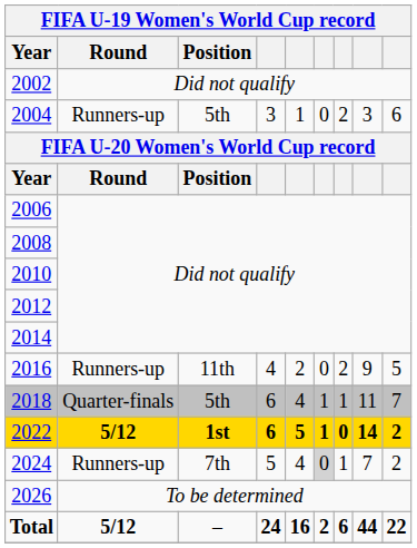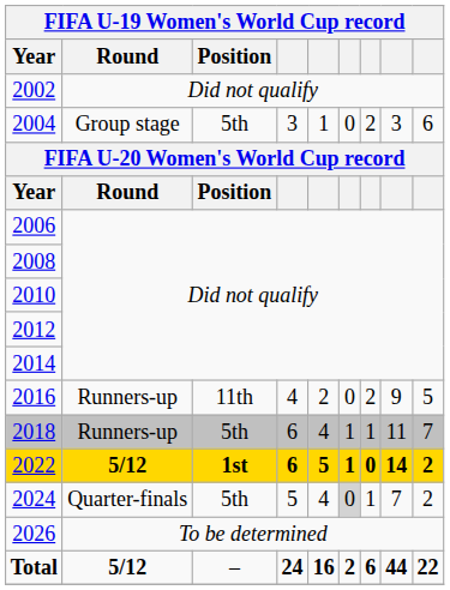 <table class="wikitable" style="text-align: center;">
 <tr>
 <th colspan=9><a href='#'>FIFA U-19 Women's World Cup record</a></th>
 </tr>
 <tr>
 <th>Year</th>
 <th>Round</th>
 <th>Position</th>
 <th></th>
 <th></th>
 <th></th>
 <th></th>
 <th></th>
 <th></th>
 </tr>
 <tr>
 <td> <a href='#'>2002</a></td>
 <td colspan=8><em>Did not qualify</em></td>
 </tr>
 <tr>
 <td> <a href='#'>2004</a></td>
-<td>Runners-up</td>
+<td>Group stage</td>
 <td>5th</td>
 <td>3</td>
 <td>1</td>
 <td>0</td>
 <td>2</td>
 <td>3</td>
 <td>6</td>
 </tr>
 <tr>
 <th colspan=9><a href='#'>FIFA U-20 Women's World Cup record</a></th>
 </tr>
 <tr>
 <th>Year</th>
 <th>Round</th>
 <th>Position</th>
 <th></th>
 <th></th>
 <th></th>
 <th></th>
 <th></th>
 <th></th>
 </tr>
 <tr>
 <td> <a href='#'>2006</a></td>
 <td rowspan=5 colspan=8><em>Did not qualify</em></td>
 </tr>
 <tr>
 <td> <a href='#'>2008</a></td>
 </tr>
 <tr>
 <td> <a href='#'>2010</a></td>
 </tr>
 <tr>
 <td> <a href='#'>2012</a></td>
 </tr>
 <tr>
 <td> <a href='#'>2014</a></td>
 </tr>
 <tr>
 <td> <a href='#'>2016</a></td>
 <td>Runners-up</td>
 <td>11th</td>
 <td>4</td>
 <td>2</td>
 <td>0</td>
 <td>2</td>
 <td>9</td>
 <td>5</td>
 </tr>
 <tr style="background:silver;">
 <td> <a href='#'>2018</a></td>
-<td>Quarter-finals</td>
+<td>Runners-up</td>
 <td>5th</td>
 <td>6</td>
 <td>4</td>
 <td>1</td>
 <td>1</td>
 <td>11</td>
 <td>7</td>
 </tr>
 <tr style="background:gold;">
 <td> <a href='#'>2022</a></td>
 <td><strong>5/12</strong></td>
 <td><strong>1st</strong></td>
 <td><strong>6</strong></td>
 <td><strong>5</strong></td>
 <td><strong>1</strong></td>
 <td><strong>0</strong></td>
 <td><strong>14</strong></td>
 <td><strong>2</strong></td>
 </tr>
 <tr>
 <td> <a href='#'>2024</a></td>
-<td>Runners-up</td>
-<td>7th</td>
+<td>Quarter-finals</td>
+<td>5th</td>
 <td>5</td>
 <td>4</td>
 <td style="background: lightgrey;">0</td>
 <td>1</td>
 <td>7</td>
 <td>2</td>
 </tr>
 <tr>
 <td> <a href='#'>2026</a></td>
 <td colspan=8><em>To be determined</em></td>
 </tr>
 <tr>
 <td><strong>Total</strong></td>
 <td><strong>5/12</strong></td>
 <td>–</td>
 <td><strong>24</strong></td>
 <td><strong>16</strong></td>
 <td><strong>2</strong></td>
 <td><strong>6</strong></td>
 <td><strong>44</strong></td>
 <td><strong>22</strong></td>
 </tr>
 <tr>
 </tr>
 </table>
